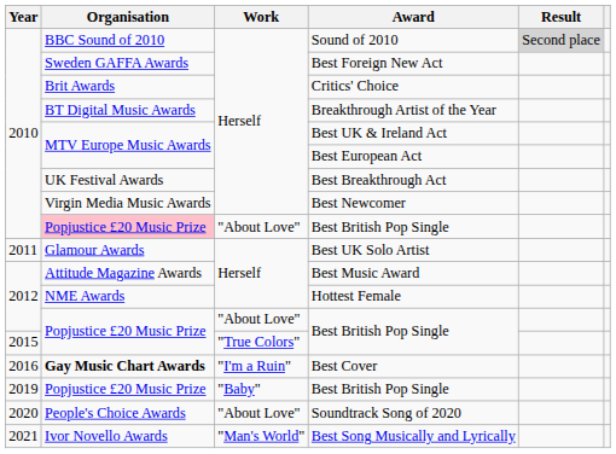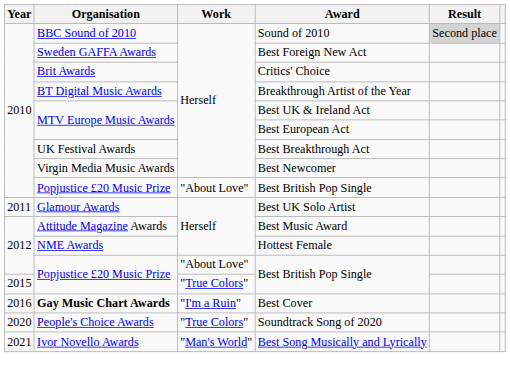 <table class="wikitable">
 <tr>
 <th scope="row">Year</th>
 <th scope="row">Organisation</th>
 <th scope="row">Work</th>
 <th scope="row">Award</th>
 <th scope="row">Result</th>
 <th scope="row"></th>
 </tr>
 <tr>
 <td rowspan="9">2010</td>
 <td><a href='#'>BBC Sound of 2010</a></td>
 <td rowspan="8">Herself</td>
 <td>Sound of 2010</td>
 <td style="background:lightgrey; text-align:center;">Second place</td>
 <td style="text-align:center;"></td>
 </tr>
 <tr>
 <td><a href='#'>Sweden GAFFA Awards</a></td>
 <td>Best Foreign New Act</td>
 <td></td>
 <td style="text-align:center;"></td>
 </tr>
 <tr>
 <td><a href='#'>Brit Awards</a></td>
 <td>Critics' Choice</td>
 <td></td>
 <td style="text-align:center;"></td>
 </tr>
 <tr>
 <td><a href='#'>BT Digital Music Awards</a></td>
 <td>Breakthrough Artist of the Year</td>
 <td></td>
 <td style="text-align:center;"></td>
 </tr>
 <tr>
 <td rowspan="2"><a href='#'>MTV Europe Music Awards</a></td>
 <td>Best UK & Ireland Act</td>
 <td></td>
 <td style="text-align:center;"></td>
 </tr>
 <tr>
 <td>Best European Act</td>
 <td></td>
 <td style="text-align:center;"></td>
 </tr>
 <tr>
 <td>UK Festival Awards</td>
 <td>Best Breakthrough Act</td>
 <td></td>
 <td style="text-align:center;"></td>
 </tr>
 <tr>
 <td>Virgin Media Music Awards</td>
 <td>Best Newcomer</td>
 <td></td>
 <td style="text-align:center;"></td>
 </tr>
 <tr>
-<td style="background: pink;"><a href='#'>Popjustice £20 Music Prize</a></td>
+<td><a href='#'>Popjustice £20 Music Prize</a></td>
 <td>"About Love"</td>
 <td>Best British Pop Single</td>
 <td></td>
 <td style="text-align:center;"></td>
 </tr>
 <tr>
 <td>2011</td>
 <td><a href='#'>Glamour Awards</a></td>
 <td rowspan="3">Herself</td>
 <td>Best UK Solo Artist</td>
 <td></td>
 <td style="text-align:center;"></td>
 </tr>
 <tr>
 <td rowspan="3">2012</td>
 <td><a href='#'>Attitude Magazine</a> Awards</td>
 <td>Best Music Award</td>
 <td></td>
 <td style="text-align:center;"></td>
 </tr>
 <tr>
 <td><a href='#'>NME Awards</a></td>
 <td>Hottest Female</td>
 <td></td>
 <td style="text-align:center;"></td>
 </tr>
 <tr>
 <td rowspan="2"><a href='#'>Popjustice £20 Music Prize</a></td>
 <td>"About Love"</td>
 <td rowspan="2">Best British Pop Single</td>
 <td></td>
 <td style="text-align:center;"></td>
 </tr>
 <tr>
 <td>2015</td>
 <td>"<a href='#'>True Colors</a>"</td>
 <td></td>
 <td style="text-align:center;"></td>
 </tr>
 <tr>
 <td>2016</td>
 <td><strong>Gay Music Chart Awards</strong></td>
 <td>"<a href='#'>I'm a Ruin</a>"</td>
 <td>Best Cover</td>
 <td></td>
 <td style="text-align:center;"></td>
 </tr>
 <tr>
-<td>2019</td>
-<td><a href='#'>Popjustice £20 Music Prize</a></td>
-<td>"<a href='#'>Baby</a>" </td>
-<td>Best British Pop Single</td>
-<td></td>
-<td style="text-align:center;"></td>
-</tr>
-<tr>
 <td>2020</td>
 <td><a href='#'>People's Choice Awards</a></td>
-<td>"About Love"</td>
+<td>"<a href='#'>True Colors</a>"</td>
 <td>Soundtrack Song of 2020</td>
 <td></td>
 <td></td>
 </tr>
 <tr>
 <td rowspan=2>2021</td>
 <td><a href='#'>Ivor Novello Awards</a></td>
 <td>"<a href='#'>Man's World</a>"</td>
 <td><a href='#'>Best Song Musically and Lyrically</a></td>
 <td></td>
 <td></td>
 </tr>
 </table>
